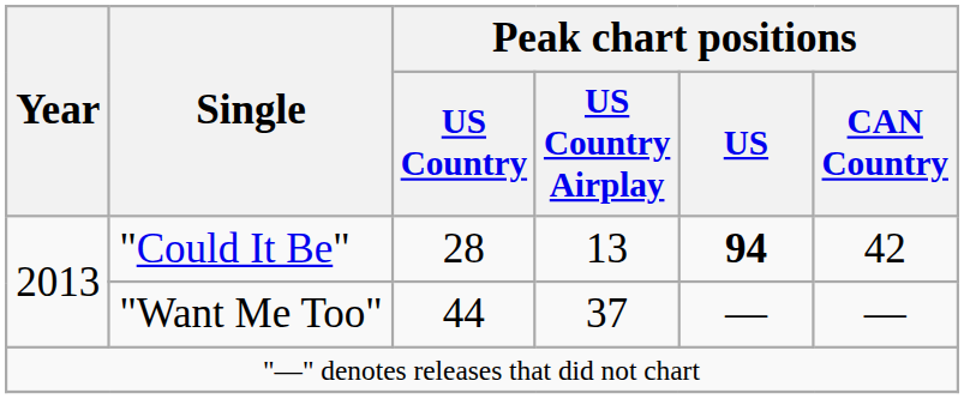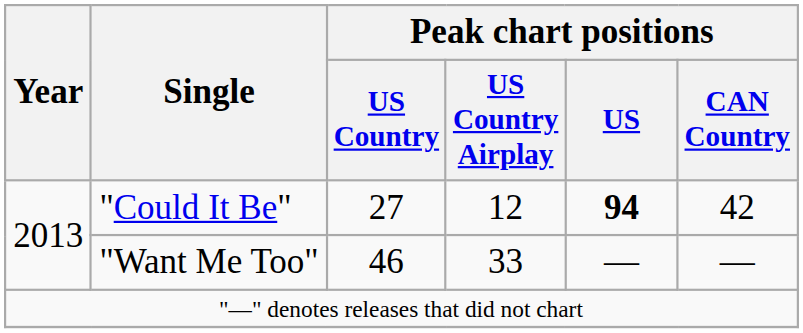 <table class="wikitable" style="text-align:center;">
 <tr>
 <th rowspan="2">Year</th>
 <th rowspan="2">Single</th>
 <th colspan="4">Peak chart positions</th>
 </tr>
 <tr style="font-size:smaller;">
 <th width="45"><a href='#'>US Country</a></th>
 <th width="45"><a href='#'>US Country Airplay</a></th>
 <th width="45"><a href='#'>US</a></th>
 <th width="45"><a href='#'>CAN Country</a><br></th>
 </tr>
 <tr>
 <td rowspan="2">2013</td>
 <td align="left">"<a href='#'>Could It Be</a>"</td>
-<td>28</td>
-<td>13</td>
+<td>27</td>
+<td>12</td>
 <td><strong>94</strong></td>
 <td>42</td>
 </tr>
 <tr>
 <td align="left">"Want Me Too"</td>
-<td>44</td>
-<td>37</td>
+<td>46</td>
+<td>33</td>
 <td>—</td>
 <td>—</td>
 </tr>
 <tr>
 <td colspan="6" style="font-size:8pt">"—" denotes releases that did not chart</td>
 </tr>
 <tr>
 </tr>
 </table>
